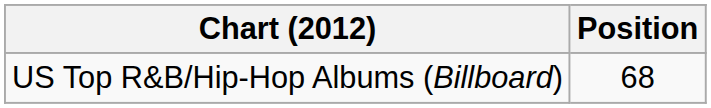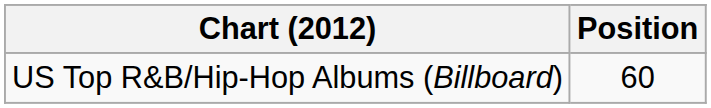 <table class="wikitable plainrowheaders">
 <tr>
 <th scope="col">Chart (2012)</th>
 <th scope="col">Position</th>
 </tr>
 <tr>
 <td>US Top R&B/Hip-Hop Albums (<em>Billboard</em>)</td>
-<td style="text-align:center;">68</td>
+<td style="text-align:center;">60</td>
 </tr>
 </table>
